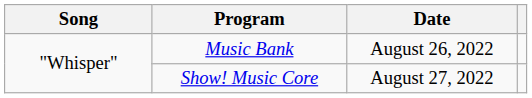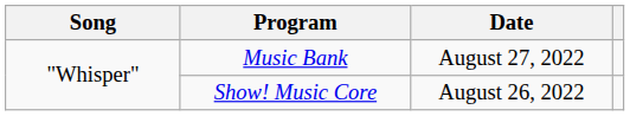 <table class="wikitable" style="text-align:center">
 <tr>
 <th width="120">Song</th>
 <th width="160">Program</th>
 <th width="140">Date</th>
 <th class="unsortable"></th>
 </tr>
 <tr>
 <td rowspan="2">"Whisper"</td>
 <td><em><a href='#'>Music Bank</a></em></td>
-<td>August 26, 2022</td>
+<td>August 27, 2022</td>
 <td></td>
 </tr>
 <tr>
 <td><em><a href='#'>Show! Music Core</a></em></td>
-<td>August 27, 2022</td>
+<td>August 26, 2022</td>
 <td></td>
 </tr>
 </table>
